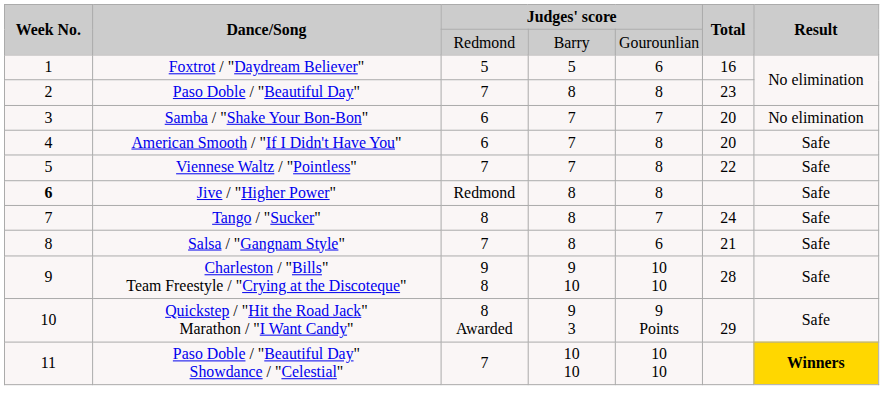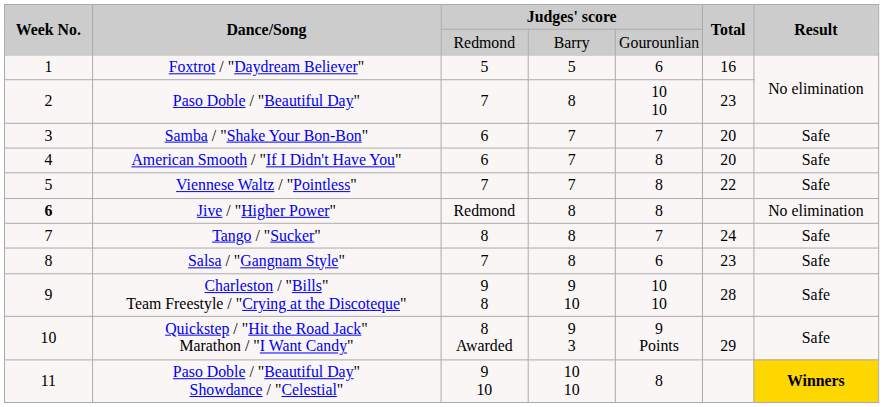 <table class="wikitable collapsible">
 <tr>
 <th rowspan="2" style="background:#ccc; text-align:Center;"><strong>Week No.</strong></th>
 <th rowspan="2" style="background:#ccc; text-align:Center;"><strong>Dance/Song</strong></th>
 <th colspan="3" style="background:#ccc; text-align:Center;"><strong>Judges' score</strong></th>
 <th rowspan="2" style="background:#ccc; text-align:Center;"><strong>Total</strong></th>
 <th rowspan="2" style="background:#ccc; text-align:Center;"><strong>Result</strong></th>
 </tr>
 <tr style="text-align:center; background:#ccc;">
 <td style="width:10%; ">Redmond</td>
 <td style="width:10%; ">Barry</td>
 <td style="width:10%; ">Gourounlian</td>
 </tr>
 <tr style="text-align:center; background:#faf6f6;">
 <td>1</td>
 <td><a href='#'>Foxtrot</a> / "<a href='#'>Daydream Believer</a>"</td>
 <td>5</td>
 <td>5</td>
 <td>6</td>
 <td>16</td>
 <td rowspan="2">No elimination</td>
 </tr>
 <tr style="text-align:center; background:#faf6f6;">
 <td>2</td>
 <td><a href='#'>Paso Doble</a> / "<a href='#'>Beautiful Day</a>"</td>
 <td>7</td>
 <td>8</td>
-<td>8</td>
+<td>10<br>10</td>
 <td>23</td>
 </tr>
 <tr style="text-align:center; background:#faf6f6;">
 <td>3</td>
 <td><a href='#'>Samba</a> / "<a href='#'>Shake Your Bon-Bon</a>"</td>
 <td>6</td>
 <td>7</td>
 <td>7</td>
 <td>20</td>
-<td>No elimination</td>
+<td>Safe</td>
 </tr>
 <tr style="text-align:center; background:#faf6f6;">
 <td>4</td>
 <td><a href='#'>American Smooth</a> / "<a href='#'>If I Didn't Have You</a>"</td>
 <td>6</td>
 <td>7</td>
 <td>8</td>
 <td>20</td>
 <td>Safe</td>
 </tr>
 <tr style="text-align:center; background:#faf6f6;">
 <td>5</td>
 <td><a href='#'>Viennese Waltz</a> / "<a href='#'>Pointless</a>"</td>
 <td>7</td>
 <td>7</td>
 <td>8</td>
 <td>22</td>
 <td>Safe</td>
 </tr>
 <tr style="text-align:center; background:#faf6f6;">
 <td><strong>6</strong></td>
 <td><a href='#'>Jive</a> / "<a href='#'>Higher Power</a>"</td>
 <td style="width:10%; ">Redmond</td>
 <td>8</td>
 <td>8</td>
 <td></td>
-<td>Safe</td>
+<td>No elimination</td>
 </tr>
 <tr style="text-align:center; background:#faf6f6;">
 <td>7</td>
 <td><a href='#'>Tango</a> / "<a href='#'>Sucker</a>"</td>
 <td>8</td>
 <td>8</td>
 <td>7</td>
 <td>24</td>
 <td>Safe</td>
 </tr>
 <tr style="text-align:center; background:#faf6f6;">
 <td>8</td>
 <td><a href='#'>Salsa</a> / "<a href='#'>Gangnam Style</a>"</td>
 <td>7</td>
 <td>8</td>
 <td>6</td>
-<td>21</td>
+<td>23</td>
 <td>Safe</td>
 </tr>
 <tr style="text-align:center; background:#faf6f6;">
 <td>9</td>
 <td><a href='#'>Charleston</a> / "<a href='#'>Bills</a>"<br>Team Freestyle / "<a href='#'>Crying at the Discoteque</a>"</td>
 <td>9<br>8</td>
 <td>9<br>10</td>
 <td>10<br>10</td>
 <td>28<br></td>
 <td>Safe</td>
 </tr>
 <tr style="text-align:center; background:#faf6f6;">
 <td>10</td>
 <td><a href='#'>Quickstep</a> / "<a href='#'>Hit the Road Jack</a>"<br>Marathon / "<a href='#'>I Want Candy</a>"</td>
 <td>8<br>Awarded</td>
 <td>9<br>3</td>
 <td>9<br>Points</td>
 <td><br>29</td>
 <td>Safe</td>
 </tr>
 <tr style="text-align:center; background:#faf6f6;">
 <td>11</td>
 <td><a href='#'>Paso Doble</a> / "<a href='#'>Beautiful Day</a>"<br><a href='#'>Showdance</a> / "<a href='#'>Celestial</a>"</td>
-<td>7</td>
+<td>9<br>10</td>
 <td>10<br>10</td>
-<td>10<br>10</td>
+<td>8</td>
 <td><br></td>
 <td bgcolor=gold><strong>Winners</strong></td>
 </tr>
 </table>
